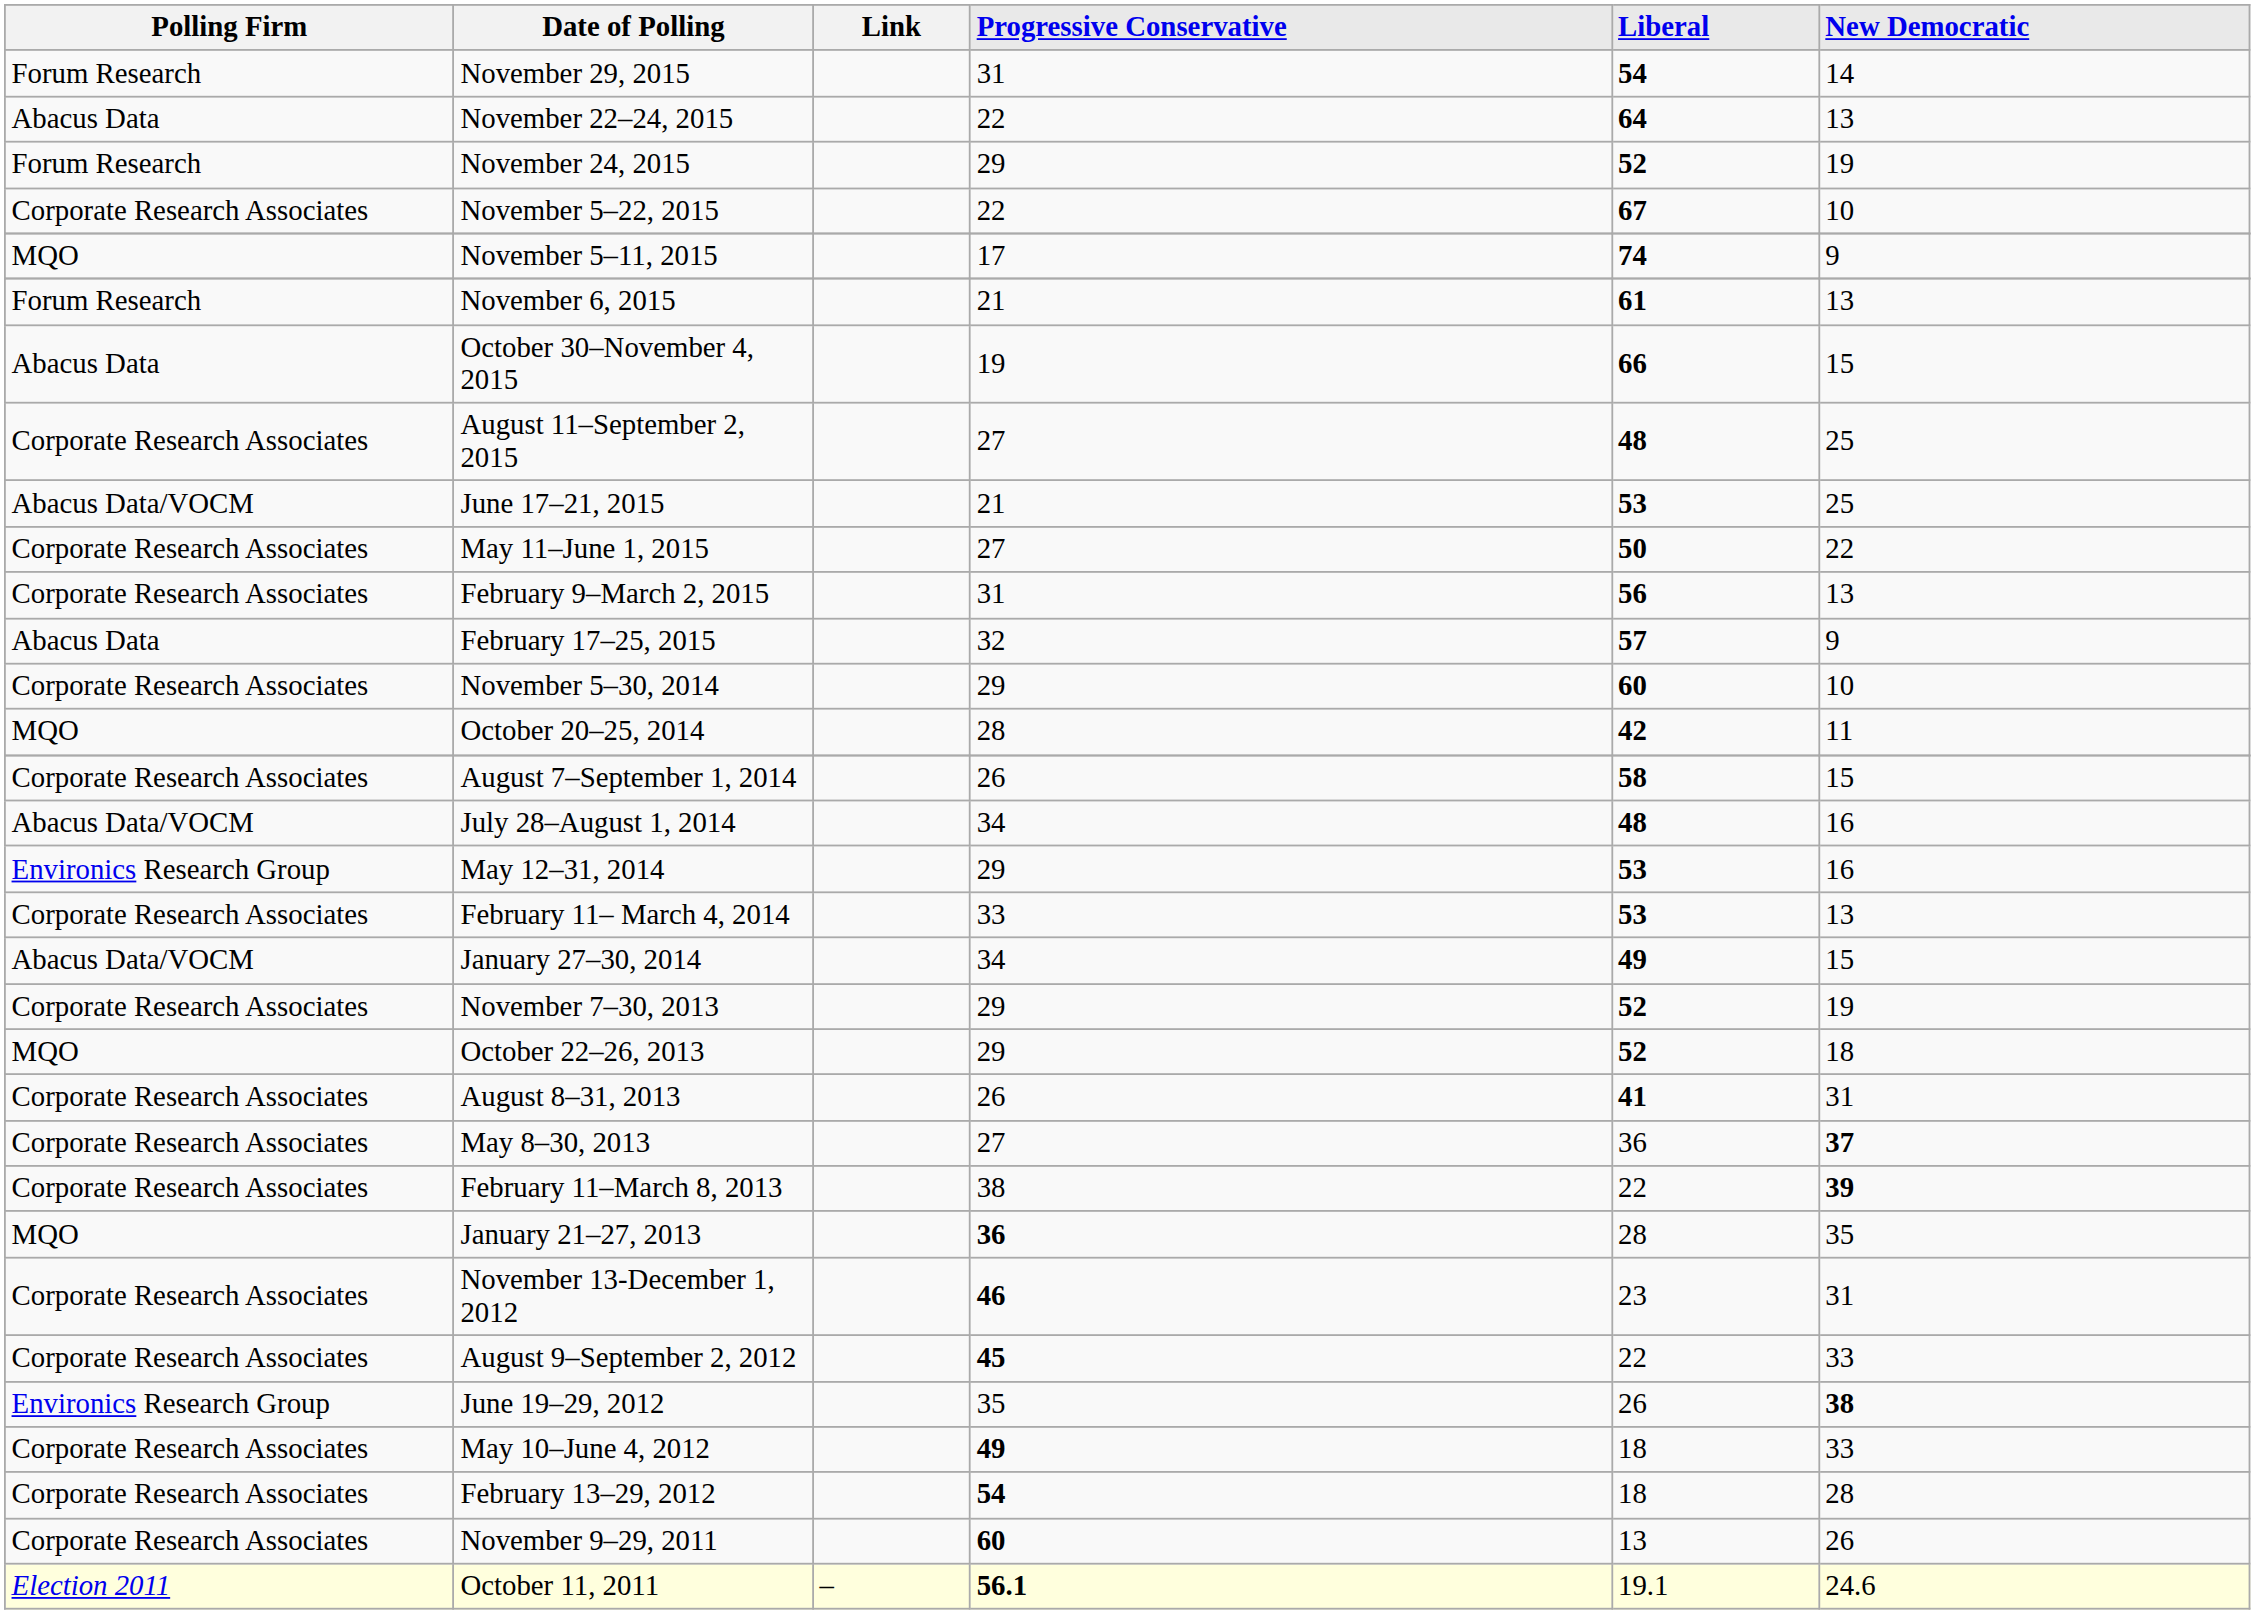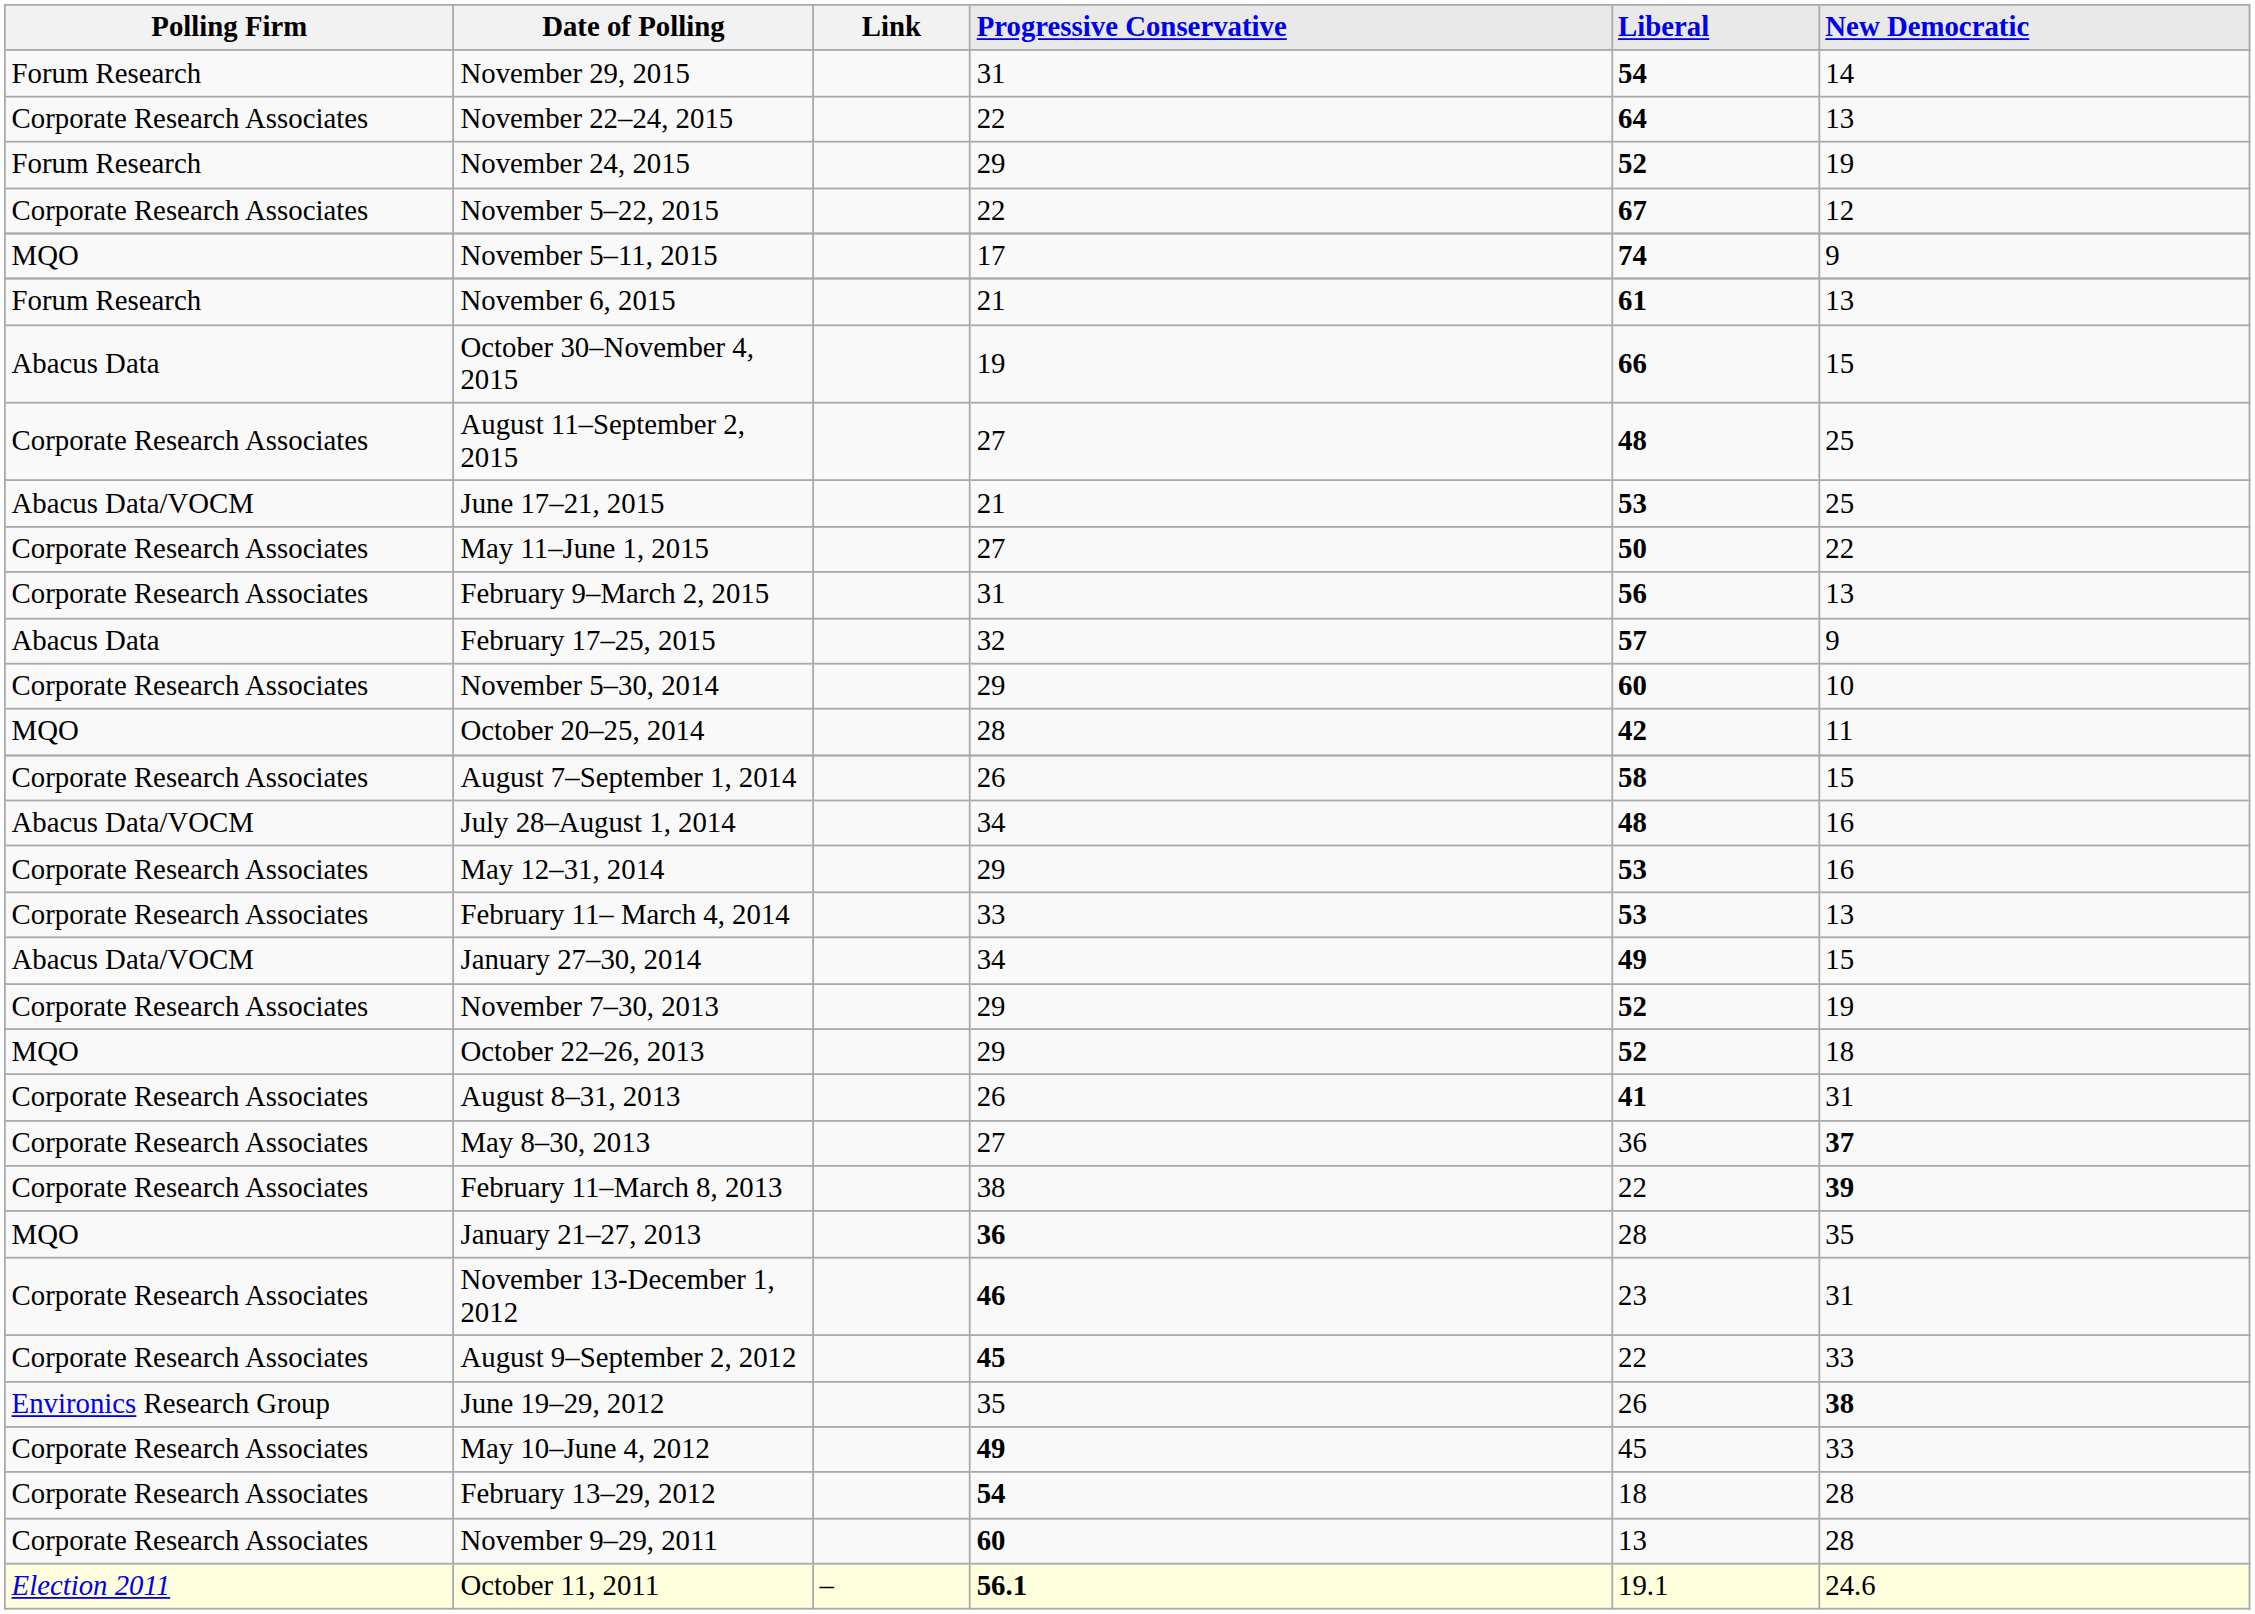 <table class="wikitable sortable">
 <tr style="background:#e9e9e9;">
 <th width=20%>Polling Firm</th>
 <th width=16%>Date of Polling</th>
 <th style="width:7%;" class="unsortable">Link</th>
 <td><strong><a href='#'><span>Progressive Conservative</span></a></strong></td>
 <td><strong><a href='#'>Liberal</a></strong></td>
 <td><strong><a href='#'>New Democratic</a></strong></td>
 </tr>
 <tr>
 <td>Forum Research</td>
 <td>November 29, 2015</td>
 <td></td>
 <td>31</td>
 <td><strong>54</strong></td>
 <td>14</td>
 </tr>
 <tr>
-<td>Abacus Data</td>
+<td>Corporate Research Associates</td>
 <td>November 22–24, 2015</td>
 <td></td>
 <td>22</td>
 <td><strong>64</strong></td>
 <td>13</td>
 </tr>
 <tr>
 <td>Forum Research</td>
 <td>November 24, 2015</td>
 <td></td>
 <td>29</td>
 <td><strong>52</strong></td>
 <td>19</td>
 </tr>
 <tr>
 <td>Corporate Research Associates</td>
 <td>November 5–22, 2015</td>
 <td></td>
 <td>22</td>
 <td><strong>67</strong></td>
-<td>10</td>
+<td>12</td>
 </tr>
 <tr>
 </tr>
 <tr>
 <td>MQO</td>
 <td>November 5–11, 2015</td>
 <td></td>
 <td>17</td>
 <td><strong>74</strong></td>
 <td>9</td>
 </tr>
 <tr>
 </tr>
 <tr>
 <td>Forum Research</td>
 <td>November 6, 2015</td>
 <td></td>
 <td>21</td>
 <td><strong>61</strong></td>
 <td>13</td>
 </tr>
 <tr>
 <td>Abacus Data</td>
 <td>October 30–November 4, 2015</td>
 <td></td>
 <td>19</td>
 <td><strong>66</strong></td>
 <td>15</td>
 </tr>
 <tr>
 <td>Corporate Research Associates</td>
 <td>August 11–September 2, 2015</td>
 <td></td>
 <td>27</td>
 <td><strong>48</strong></td>
 <td>25</td>
 </tr>
 <tr>
 <td>Abacus Data/VOCM</td>
 <td>June 17–21, 2015</td>
 <td></td>
 <td>21</td>
 <td><strong>53</strong></td>
 <td>25</td>
 </tr>
 <tr>
 <td>Corporate Research Associates</td>
 <td>May 11–June 1, 2015</td>
 <td></td>
 <td>27</td>
 <td><strong>50</strong></td>
 <td>22</td>
 </tr>
 <tr>
 <td>Corporate Research Associates</td>
 <td>February 9–March 2, 2015</td>
 <td></td>
 <td>31</td>
 <td><strong>56</strong></td>
 <td>13</td>
 </tr>
 <tr>
 <td>Abacus Data</td>
 <td>February 17–25, 2015</td>
 <td></td>
 <td>32</td>
 <td><strong>57</strong></td>
 <td>9</td>
 </tr>
 <tr>
 <td>Corporate Research Associates</td>
 <td>November 5–30, 2014</td>
 <td></td>
 <td>29</td>
 <td><strong>60</strong></td>
 <td>10</td>
 </tr>
 <tr>
 <td>MQO</td>
 <td>October 20–25, 2014</td>
 <td></td>
 <td>28</td>
 <td><strong>42</strong></td>
 <td>11</td>
 </tr>
 <tr>
 </tr>
 <tr>
 <td>Corporate Research Associates</td>
 <td>August 7–September 1, 2014</td>
 <td></td>
 <td>26</td>
 <td><strong>58</strong></td>
 <td>15</td>
 </tr>
 <tr>
 <td>Abacus Data/VOCM</td>
 <td>July 28–August 1, 2014</td>
 <td></td>
 <td>34</td>
 <td><strong>48</strong></td>
 <td>16</td>
 </tr>
 <tr>
-<td><a href='#'>Environics</a> Research Group</td>
+<td>Corporate Research Associates</td>
 <td>May 12–31, 2014</td>
 <td></td>
 <td>29</td>
 <td><strong>53</strong></td>
 <td>16</td>
 </tr>
 <tr>
 <td>Corporate Research Associates</td>
 <td>February 11– March 4, 2014</td>
 <td></td>
 <td>33</td>
 <td><strong>53</strong></td>
 <td>13</td>
 </tr>
 <tr>
 <td>Abacus Data/VOCM</td>
 <td>January 27–30, 2014</td>
 <td></td>
 <td>34</td>
 <td><strong>49</strong></td>
 <td>15</td>
 </tr>
 <tr>
 <td>Corporate Research Associates</td>
 <td>November 7–30, 2013</td>
 <td></td>
 <td>29</td>
 <td><strong>52</strong></td>
 <td>19</td>
 </tr>
 <tr>
 <td>MQO</td>
 <td>October 22–26, 2013</td>
 <td></td>
 <td>29</td>
 <td><strong>52</strong></td>
 <td>18</td>
 </tr>
 <tr>
 <td>Corporate Research Associates</td>
 <td>August 8–31, 2013</td>
 <td></td>
 <td>26</td>
 <td><strong>41</strong></td>
 <td>31</td>
 </tr>
 <tr>
 <td>Corporate Research Associates</td>
 <td>May 8–30, 2013</td>
 <td></td>
 <td>27</td>
 <td>36</td>
 <td><strong>37</strong></td>
 </tr>
 <tr>
 <td>Corporate Research Associates</td>
 <td>February 11–March 8, 2013</td>
 <td></td>
 <td>38</td>
 <td>22</td>
 <td><strong>39</strong></td>
 </tr>
 <tr>
 <td>MQO</td>
 <td>January 21–27, 2013</td>
 <td></td>
 <td><strong>36</strong></td>
 <td>28</td>
 <td>35</td>
 </tr>
 <tr>
 <td>Corporate Research Associates</td>
 <td>November 13-December 1, 2012</td>
 <td></td>
 <td><strong>46</strong></td>
 <td>23</td>
 <td>31</td>
 </tr>
 <tr>
 <td>Corporate Research Associates</td>
 <td>August 9–September 2, 2012</td>
 <td></td>
 <td><strong>45</strong></td>
 <td>22</td>
 <td>33</td>
 </tr>
 <tr>
 <td><a href='#'>Environics</a> Research Group</td>
 <td>June 19–29, 2012</td>
 <td></td>
 <td>35</td>
 <td>26</td>
 <td><strong>38</strong></td>
 </tr>
 <tr>
 <td>Corporate Research Associates</td>
 <td>May 10–June 4, 2012</td>
 <td></td>
 <td><strong>49</strong></td>
-<td>18</td>
+<td>45</td>
 <td>33</td>
 </tr>
 <tr>
 <td>Corporate Research Associates</td>
 <td>February 13–29, 2012</td>
 <td></td>
 <td><strong>54</strong></td>
 <td>18</td>
 <td>28</td>
 </tr>
 <tr>
 <td>Corporate Research Associates</td>
 <td>November 9–29, 2011</td>
 <td></td>
 <td><strong>60</strong></td>
 <td>13</td>
-<td>26</td>
+<td>28</td>
 </tr>
 <tr>
 <td style="background:#ffd;"><em><a href='#'>Election 2011</a></em></td>
 <td style="background:#ffd;">October 11, 2011</td>
 <td style="background:#ffd;">–</td>
 <td style="background:#ffd;"><strong>56.1</strong></td>
 <td style="background:#ffd;">19.1</td>
 <td style="background:#ffd;">24.6</td>
 </tr>
 </table>
